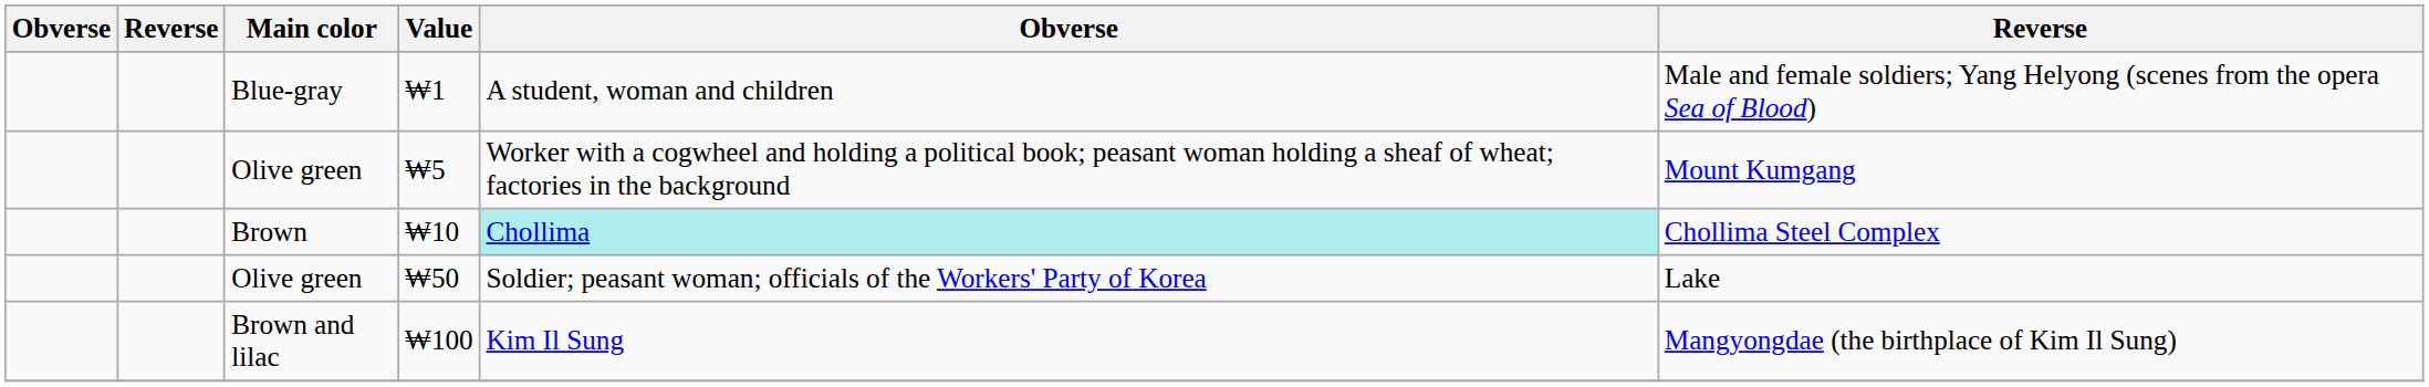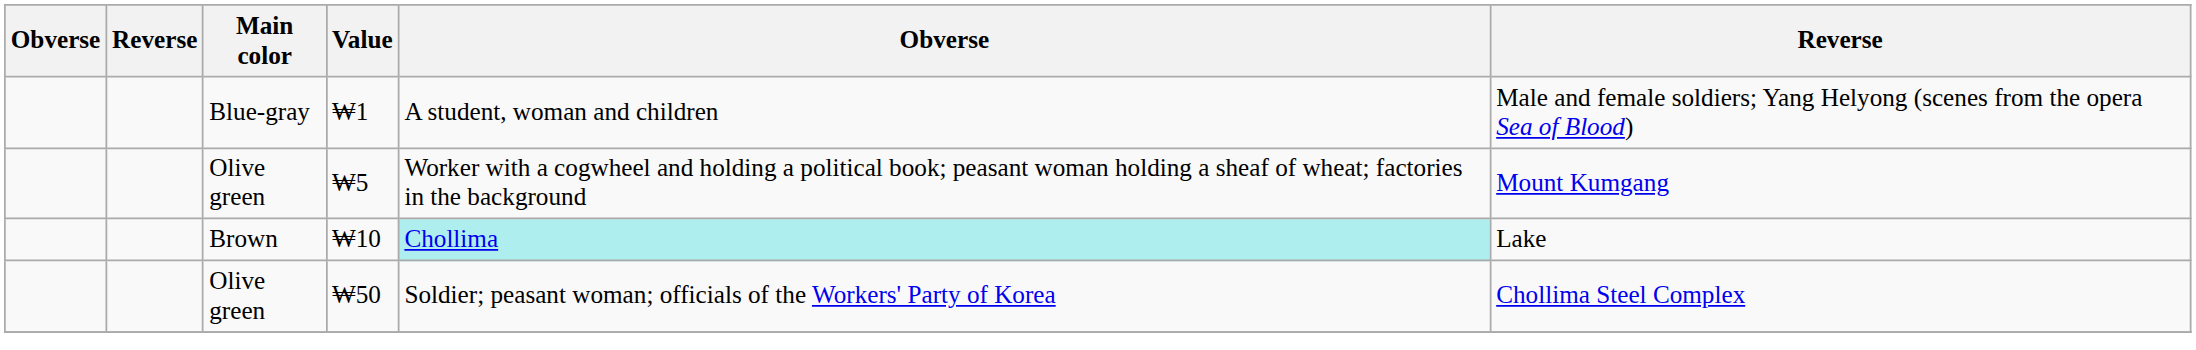 <table class="wikitable" style="font-size: 90%">
 <tr>
 <th>Obverse</th>
 <th>Reverse</th>
 <th>Main color</th>
 <th>Value</th>
 <th>Obverse</th>
 <th>Reverse</th>
 </tr>
 <tr>
 <td></td>
 <td></td>
 <td>Blue-gray</td>
 <td>₩1</td>
 <td>A student, woman and children</td>
 <td>Male and female soldiers; Yang Helyong (scenes from the opera <em><a href='#'>Sea of Blood</a></em>)</td>
 </tr>
 <tr>
 <td></td>
 <td></td>
 <td>Olive green</td>
 <td>₩5</td>
 <td>Worker with a cogwheel and holding a political book; peasant woman holding a sheaf of wheat; factories in the background</td>
 <td><a href='#'>Mount Kumgang</a></td>
 </tr>
 <tr>
 <td></td>
 <td></td>
 <td>Brown</td>
 <td>₩10</td>
 <td style="background: paleturquoise;"><a href='#'>Chollima</a></td>
-<td><a href='#'>Chollima Steel Complex</a></td>
+<td>Lake</td>
 </tr>
 <tr>
 <td></td>
 <td></td>
 <td>Olive green</td>
 <td>₩50</td>
 <td>Soldier; peasant woman; officials of the <a href='#'>Workers' Party of Korea</a></td>
-<td>Lake</td>
-</tr>
-<tr>
-<td></td>
-<td></td>
-<td>Brown and lilac</td>
-<td>₩100</td>
-<td><a href='#'>Kim Il Sung</a></td>
-<td><a href='#'>Mangyongdae</a> (the birthplace of Kim Il Sung)</td>
+<td><a href='#'>Chollima Steel Complex</a></td>
 </tr>
 <tr>
 </tr>
 </table>
